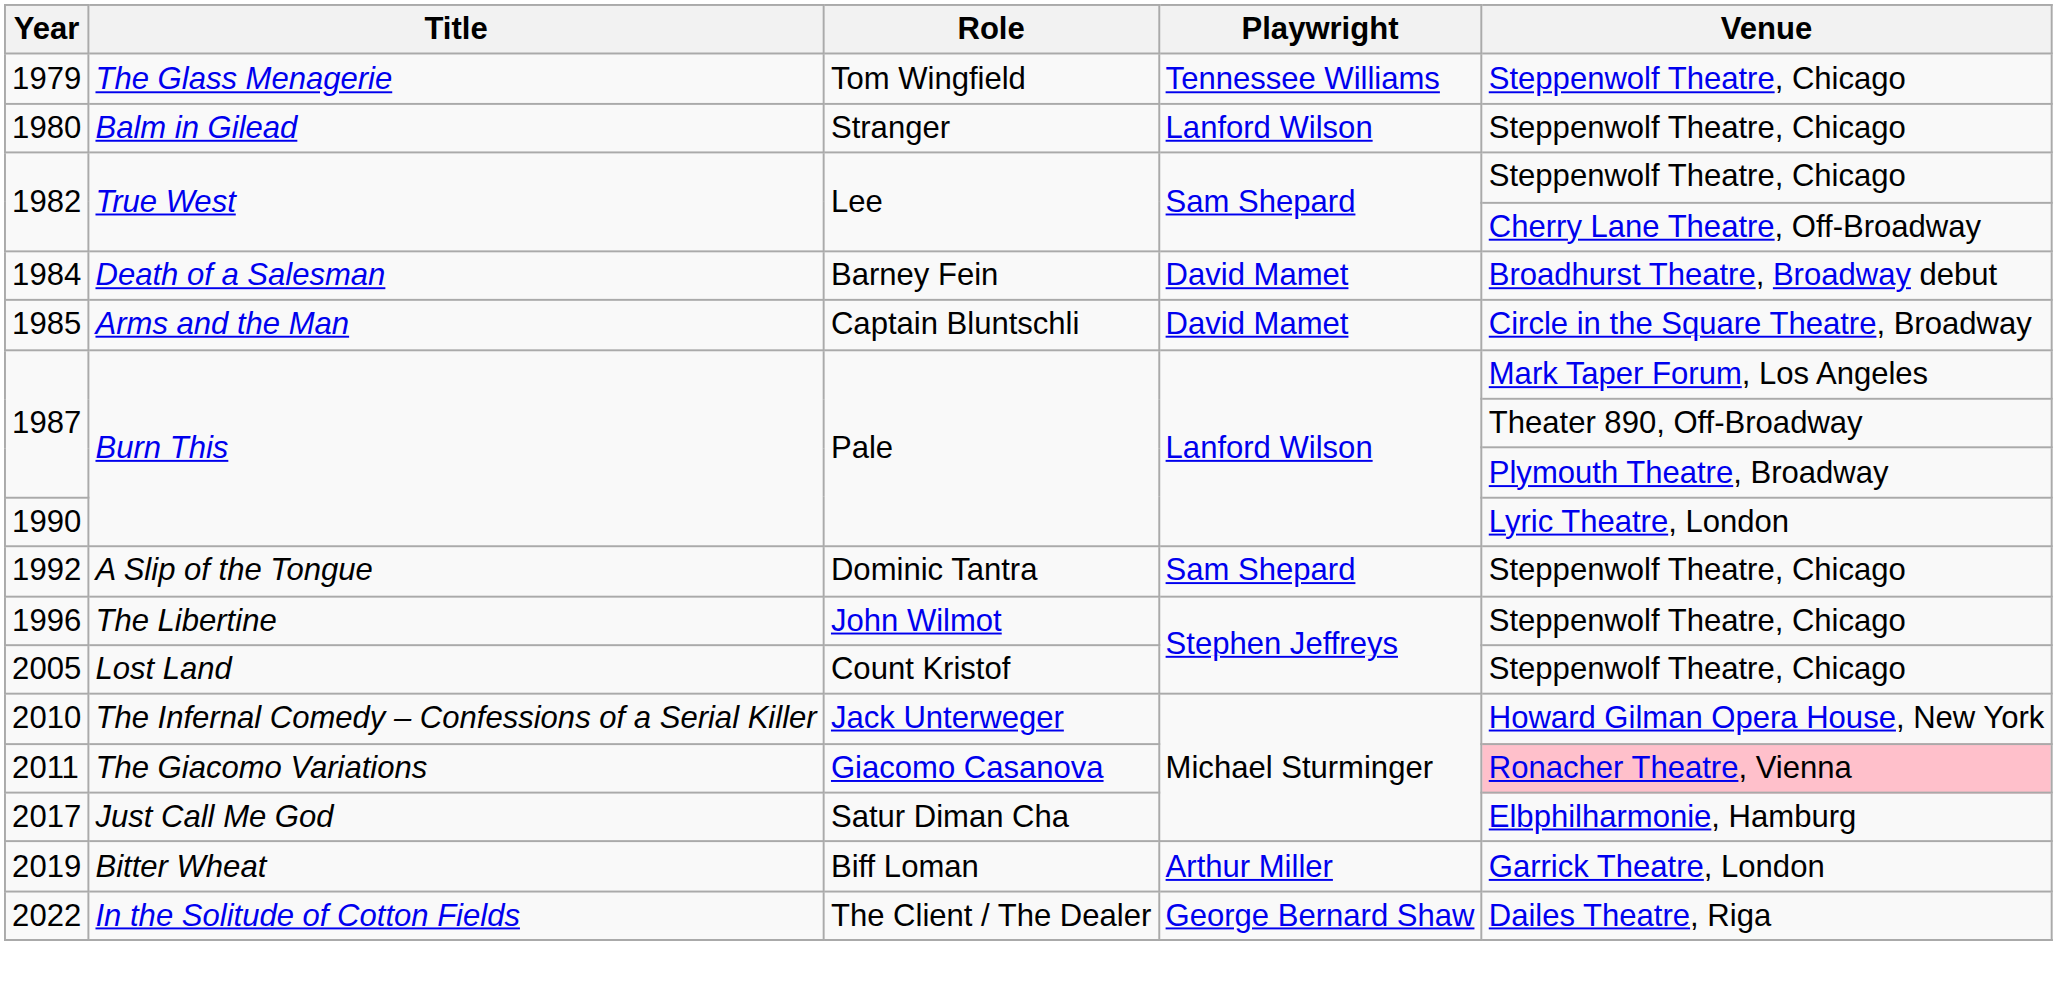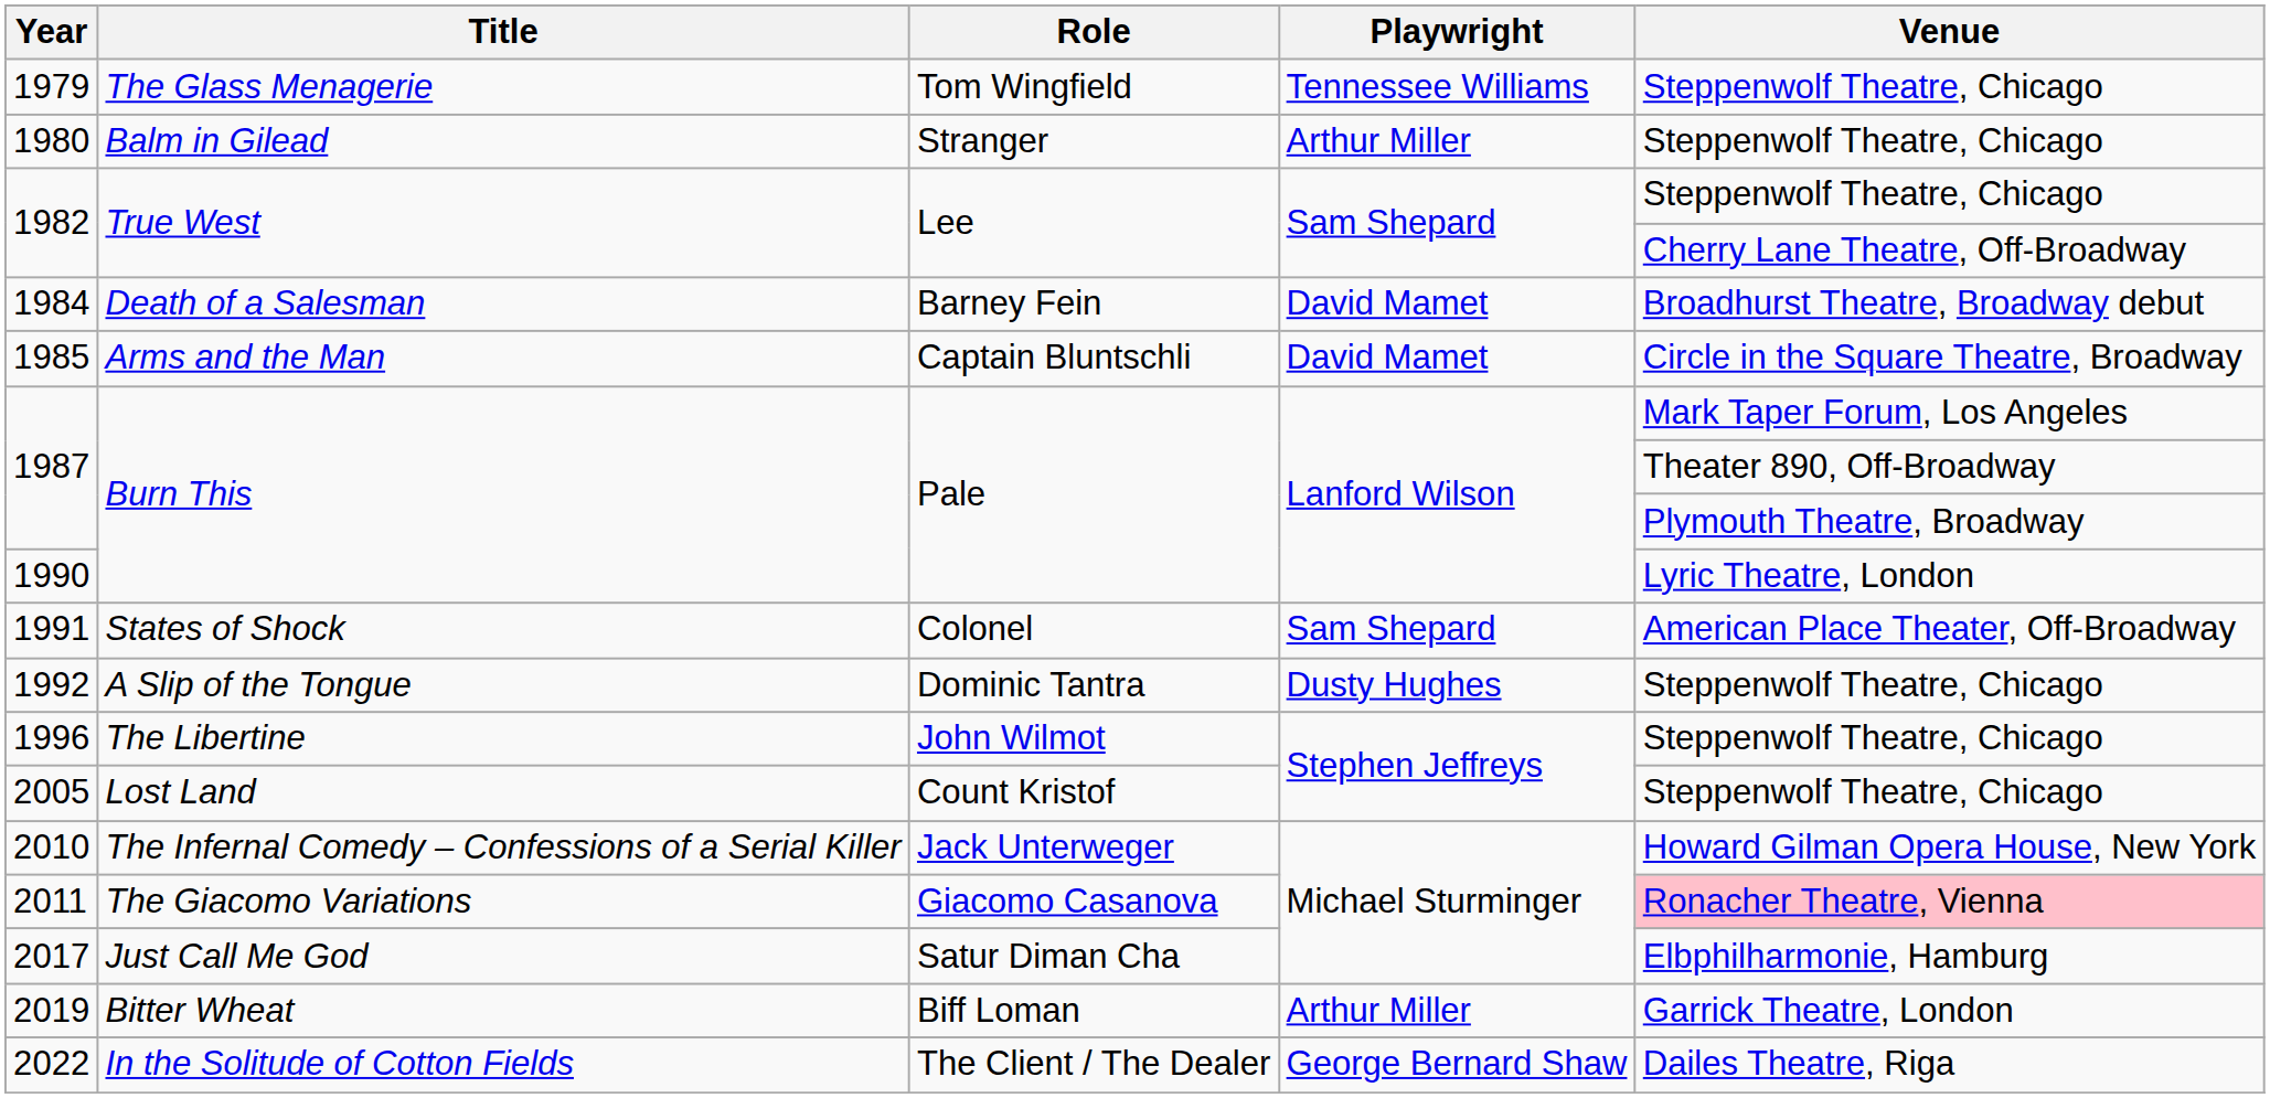 <table class="wikitable unsortable">
 <tr>
 <th scope="col">Year</th>
 <th scope="col">Title</th>
 <th scope="col">Role</th>
 <th scope="col">Playwright</th>
 <th scope="col" class="unsortable">Venue</th>
 </tr>
 <tr>
 <td>1979</td>
 <td><em><a href='#'>The Glass Menagerie</a></em></td>
 <td>Tom Wingfield</td>
 <td><a href='#'>Tennessee Williams</a></td>
 <td><a href='#'>Steppenwolf Theatre</a>, Chicago</td>
 </tr>
 <tr>
 <td>1980</td>
 <td><em><a href='#'>Balm in Gilead</a></em></td>
 <td>Stranger</td>
-<td><a href='#'>Lanford Wilson</a></td>
+<td><a href='#'>Arthur Miller</a></td>
 <td>Steppenwolf Theatre, Chicago</td>
 </tr>
 <tr>
 <td rowspan=2>1982</td>
 <td rowspan=2><em><a href='#'>True West</a></em></td>
 <td rowspan=2>Lee</td>
 <td rowspan=2><a href='#'>Sam Shepard</a></td>
 <td>Steppenwolf Theatre, Chicago</td>
 </tr>
 <tr>
 <td><a href='#'>Cherry Lane Theatre</a>, Off-Broadway</td>
 </tr>
 <tr>
 <td>1984</td>
 <td><em><a href='#'>Death of a Salesman</a></em></td>
 <td>Barney Fein</td>
 <td><a href='#'>David Mamet</a></td>
 <td><a href='#'>Broadhurst Theatre</a>, <a href='#'>Broadway</a> debut</td>
 </tr>
 <tr>
 <td>1985</td>
 <td><em><a href='#'>Arms and the Man</a></em></td>
 <td>Captain Bluntschli</td>
 <td><a href='#'>David Mamet</a></td>
 <td><a href='#'>Circle in the Square Theatre</a>, Broadway</td>
 </tr>
 <tr>
 <td rowspan=3>1987</td>
 <td rowspan=4><em><a href='#'>Burn This</a></em></td>
 <td rowspan=4>Pale</td>
 <td rowspan=4><a href='#'>Lanford Wilson</a></td>
 <td><a href='#'>Mark Taper Forum</a>, Los Angeles</td>
 </tr>
 <tr>
 <td>Theater 890, Off-Broadway</td>
 </tr>
 <tr>
 <td><a href='#'>Plymouth Theatre</a>, Broadway</td>
 </tr>
 <tr>
 <td>1990</td>
 <td><a href='#'>Lyric Theatre</a>, London</td>
 </tr>
 <tr>
+<td>1991</td>
+<td><em>States of Shock</em></td>
+<td>Colonel</td>
+<td><a href='#'>Sam Shepard</a></td>
+<td><a href='#'>American Place Theater</a>, Off-Broadway</td>
+</tr>
+<tr>
 <td>1992</td>
 <td><em>A Slip of the Tongue</em></td>
 <td>Dominic Tantra</td>
-<td><a href='#'>Sam Shepard</a></td>
+<td><a href='#'>Dusty Hughes</a></td>
 <td>Steppenwolf Theatre, Chicago</td>
 </tr>
 <tr>
 <td>1996</td>
 <td><em>The Libertine</em></td>
 <td><a href='#'>John Wilmot</a></td>
 <td rowspan="2"><a href='#'>Stephen Jeffreys</a></td>
 <td>Steppenwolf Theatre, Chicago</td>
 </tr>
 <tr>
 <td>2005</td>
 <td><em>Lost Land</em></td>
 <td>Count Kristof</td>
 <td>Steppenwolf Theatre, Chicago</td>
 </tr>
 <tr>
 <td>2010</td>
 <td><em>The Infernal Comedy – Confessions of a Serial Killer</em></td>
 <td><a href='#'>Jack Unterweger</a></td>
 <td rowspan="3">Michael Sturminger</td>
 <td><a href='#'>Howard Gilman Opera House</a>, New York</td>
 </tr>
 <tr>
 <td>2011</td>
 <td><em>The Giacomo Variations</em></td>
 <td><a href='#'>Giacomo Casanova</a></td>
 <td style="background: pink;"><a href='#'>Ronacher Theatre</a>, Vienna</td>
 </tr>
 <tr>
 <td>2017</td>
 <td><em>Just Call Me God</em></td>
 <td>Satur Diman Cha</td>
 <td><a href='#'>Elbphilharmonie</a>, Hamburg</td>
 </tr>
 <tr>
 <td>2019</td>
 <td><em>Bitter Wheat</em></td>
 <td>Biff Loman</td>
 <td><a href='#'>Arthur Miller</a></td>
 <td><a href='#'>Garrick Theatre</a>, London</td>
 </tr>
 <tr>
 <td>2022</td>
 <td><em><a href='#'>In the Solitude of Cotton Fields</a></em></td>
 <td>The Client / The Dealer</td>
 <td><a href='#'>George Bernard Shaw</a></td>
 <td><a href='#'>Dailes Theatre</a>, Riga</td>
 </tr>
 <tr>
 </tr>
 </table>
